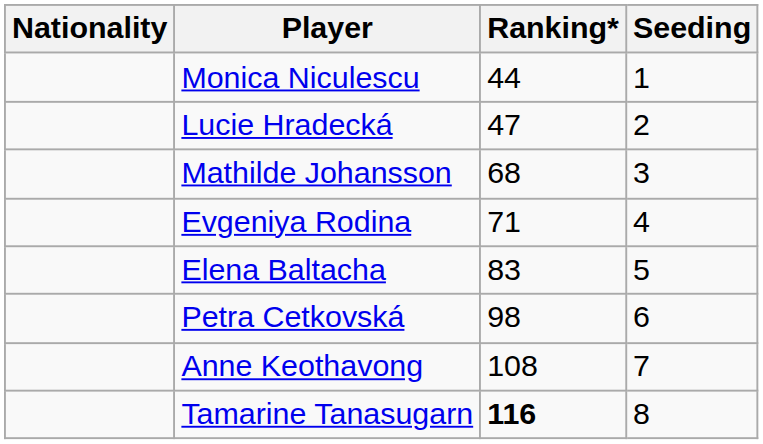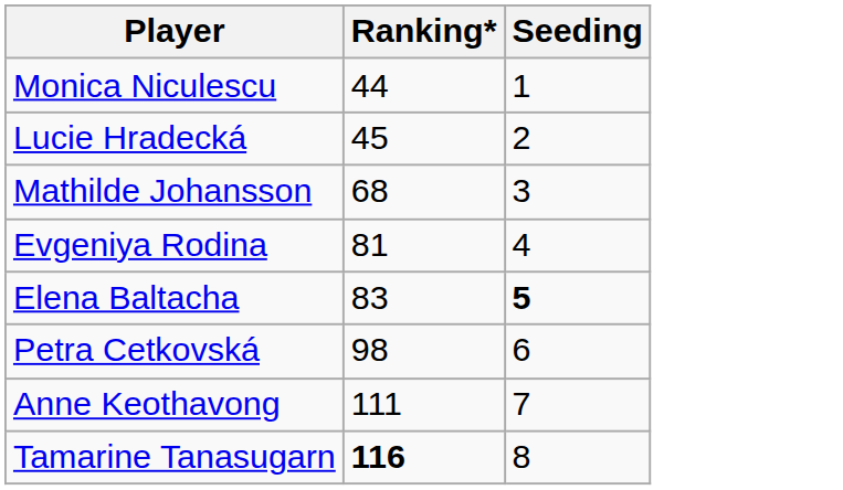 <table class="wikitable" border="1">
 <tr>
-<th>Nationality</th>
 <th>Player</th>
 <th>Ranking*</th>
 <th>Seeding</th>
 </tr>
 <tr>
-<td></td>
 <td><a href='#'>Monica Niculescu</a></td>
 <td>44</td>
 <td>1</td>
 </tr>
 <tr>
-<td></td>
 <td><a href='#'>Lucie Hradecká</a></td>
-<td>47</td>
+<td>45</td>
 <td>2</td>
 </tr>
 <tr>
-<td></td>
 <td><a href='#'>Mathilde Johansson</a></td>
 <td>68</td>
 <td>3</td>
 </tr>
 <tr>
-<td></td>
 <td><a href='#'>Evgeniya Rodina</a></td>
-<td>71</td>
+<td>81</td>
 <td>4</td>
 </tr>
 <tr>
-<td></td>
 <td><a href='#'>Elena Baltacha</a></td>
 <td>83</td>
-<td>5</td>
+<td><strong>5</strong></td>
 </tr>
 <tr>
-<td></td>
 <td><a href='#'>Petra Cetkovská</a></td>
 <td>98</td>
 <td>6</td>
 </tr>
 <tr>
-<td></td>
 <td><a href='#'>Anne Keothavong</a></td>
-<td>108</td>
+<td>111</td>
 <td>7</td>
 </tr>
 <tr>
-<td></td>
 <td><a href='#'>Tamarine Tanasugarn</a></td>
 <td><strong>116</strong></td>
 <td>8</td>
 </tr>
 </table>
